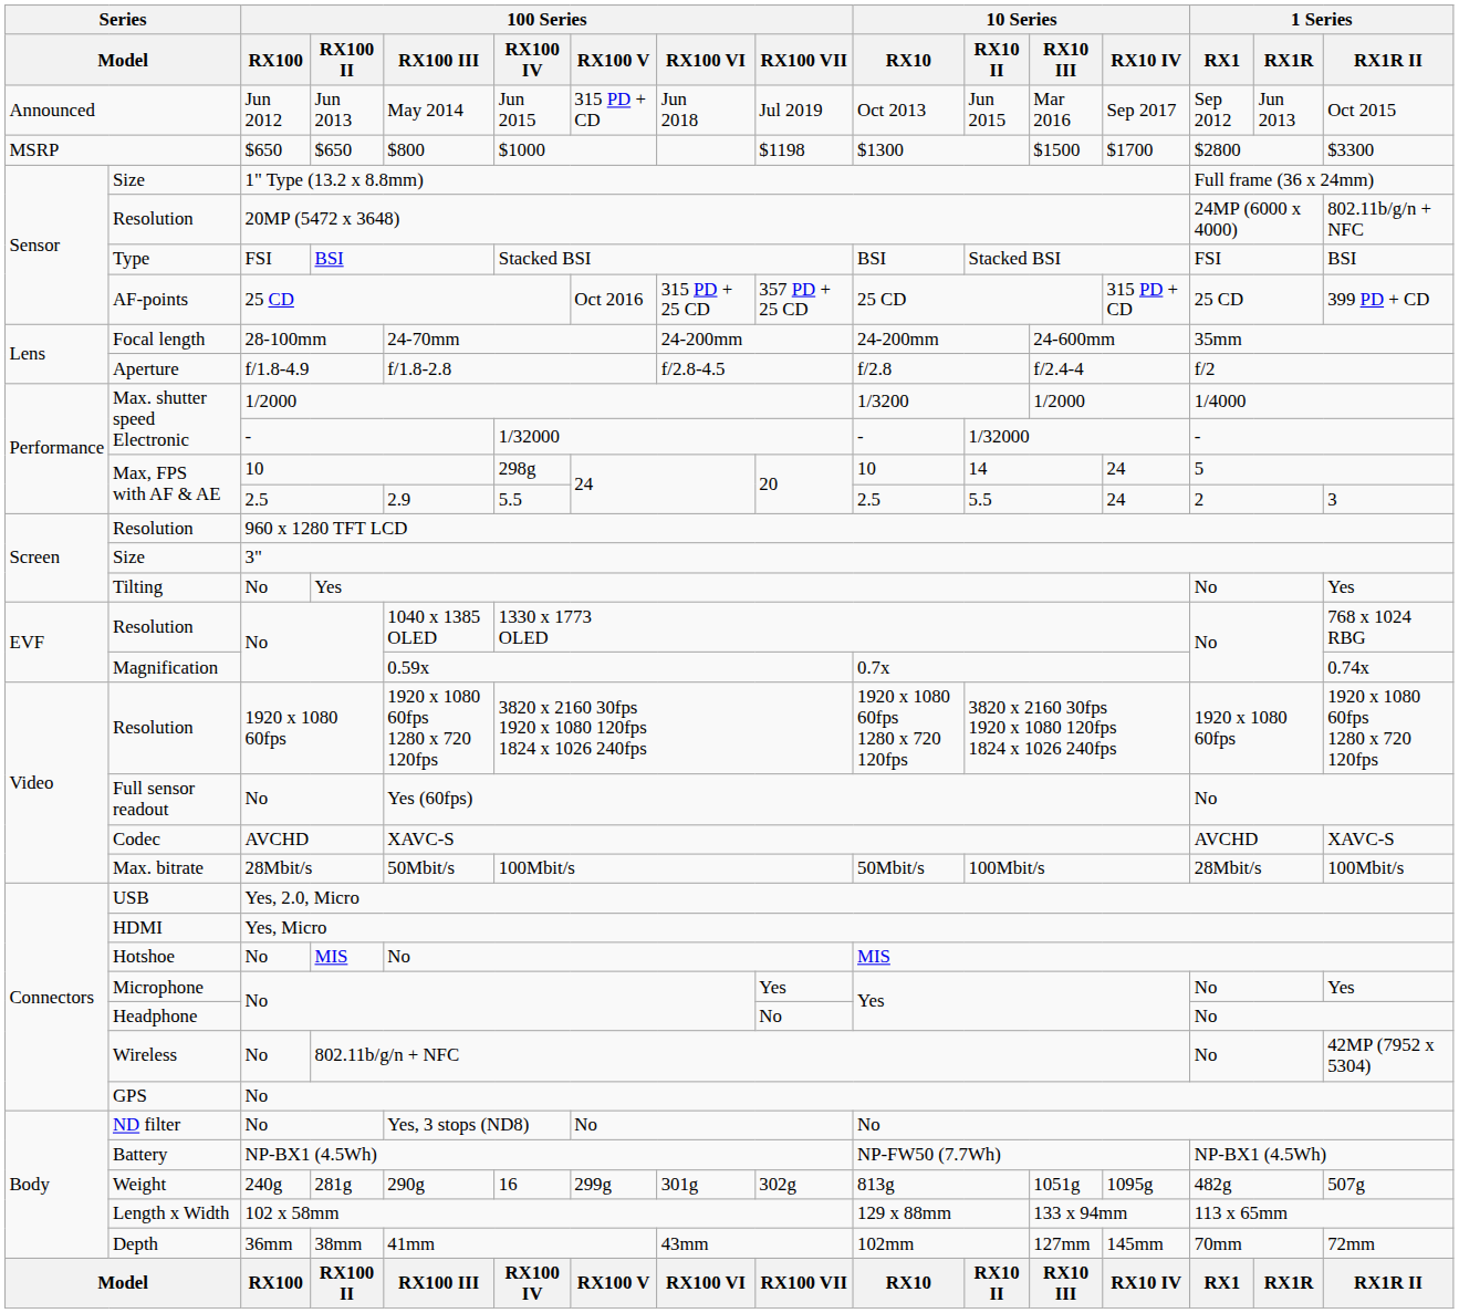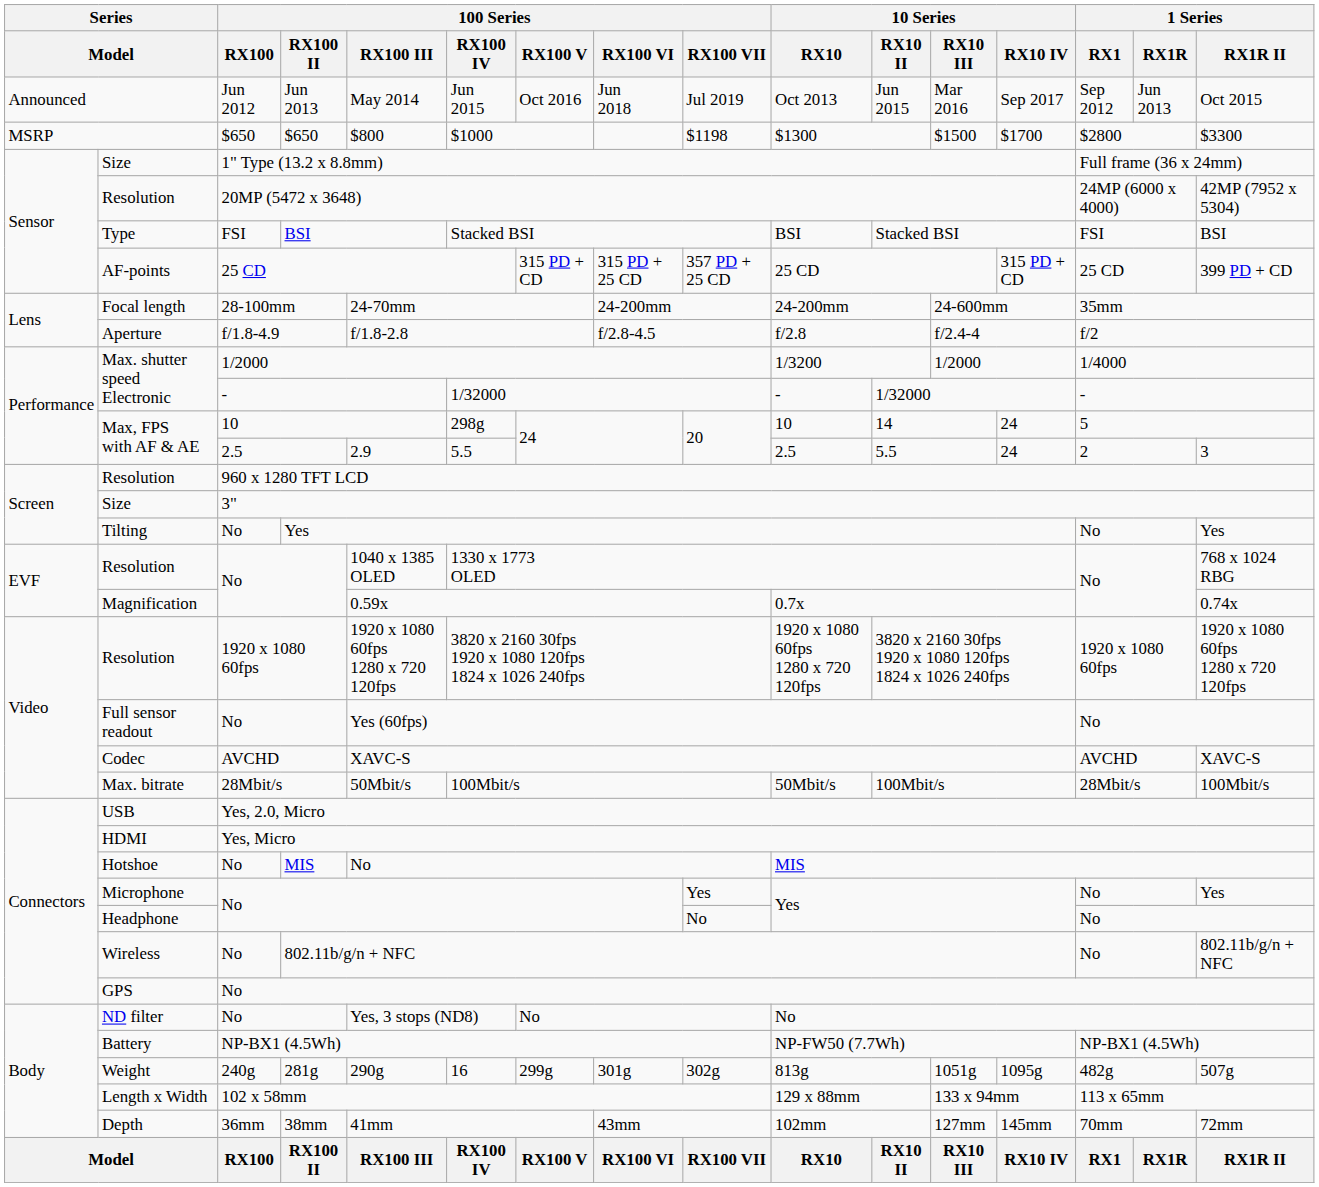 <table class="wikitable">
 <tr>
 <th colspan="2">Series</th>
 <th colspan="7">100 Series</th>
 <th colspan="4">10 Series</th>
 <th colspan="3">1 Series</th>
 </tr>
 <tr>
 <th colspan="2">Model</th>
 <th>RX100</th>
 <th>RX100 II</th>
 <th>RX100 III</th>
 <th>RX100 IV</th>
 <th>RX100 V</th>
 <th>RX100 VI</th>
 <th>RX100 VII</th>
 <th>RX10</th>
 <th>RX10 II</th>
 <th>RX10 III</th>
 <th>RX10 IV</th>
 <th>RX1</th>
 <th>RX1R</th>
 <th>RX1R II</th>
 </tr>
 <tr>
 <td colspan="2">Announced</td>
 <td>Jun 2012</td>
 <td>Jun 2013</td>
 <td>May 2014</td>
 <td>Jun 2015</td>
-<td>315 <a href='#'>PD</a> + CD</td>
+<td>Oct 2016</td>
 <td>Jun<br>2018</td>
 <td>Jul 2019</td>
 <td>Oct 2013</td>
 <td>Jun 2015</td>
 <td>Mar 2016</td>
 <td>Sep 2017</td>
 <td>Sep 2012</td>
 <td>Jun 2013</td>
 <td>Oct 2015</td>
 </tr>
 <tr>
 <td colspan="2">MSRP</td>
 <td>$650</td>
 <td>$650</td>
 <td>$800</td>
 <td colspan="2">$1000</td>
 <td></td>
 <td>$1198</td>
 <td colspan="2">$1300</td>
 <td>$1500</td>
 <td>$1700</td>
 <td colspan="2">$2800</td>
 <td>$3300</td>
 </tr>
 <tr>
 <td rowspan="4">Sensor</td>
 <td>Size</td>
 <td colspan="11">1" Type (13.2 x 8.8mm)</td>
 <td colspan="3">Full frame (36 x 24mm)</td>
 </tr>
 <tr>
 <td>Resolution</td>
 <td colspan="11">20MP (5472 x 3648)</td>
 <td colspan="2">24MP (6000 x 4000)</td>
-<td>802.11b/g/n + NFC</td>
+<td>42MP (7952 x 5304)</td>
 </tr>
 <tr>
 <td>Type</td>
 <td>FSI</td>
 <td colspan="2"><a href='#'>BSI</a></td>
 <td colspan="4">Stacked BSI</td>
 <td>BSI</td>
 <td colspan="3">Stacked BSI</td>
 <td colspan="2">FSI</td>
 <td>BSI</td>
 </tr>
 <tr>
 <td>AF-points</td>
 <td colspan="4">25 <a href='#'>CD</a></td>
-<td>Oct 2016</td>
+<td>315 <a href='#'>PD</a> + CD</td>
 <td>315 <a href='#'>PD</a> + 25 CD</td>
 <td>357 <a href='#'>PD</a> + 25 CD</td>
 <td colspan="3">25 CD</td>
 <td>315 <a href='#'>PD</a> + CD</td>
 <td colspan="2">25 CD</td>
 <td>399 <a href='#'>PD</a> + CD</td>
 </tr>
 <tr>
 <td rowspan="2">Lens</td>
 <td>Focal length</td>
 <td colspan="2">28-100mm</td>
 <td colspan="3">24-70mm</td>
 <td colspan="2">24-200mm</td>
 <td colspan="2">24-200mm</td>
 <td colspan="2">24-600mm</td>
 <td colspan="3">35mm</td>
 </tr>
 <tr>
 <td>Aperture</td>
 <td colspan="2">f/1.8-4.9</td>
 <td colspan="3">f/1.8-2.8</td>
 <td colspan="2">f/2.8-4.5</td>
 <td colspan="2">f/2.8</td>
 <td colspan="2">f/2.4-4</td>
 <td colspan="3">f/2</td>
 </tr>
 <tr>
 <td rowspan="4">Performance</td>
 <td rowspan="2">Max. shutter speed<br>Electronic</td>
 <td colspan="7">1/2000</td>
 <td colspan="2">1/3200</td>
 <td colspan="2">1/2000</td>
 <td colspan="3">1/4000</td>
 </tr>
 <tr>
 <td colspan="3">-</td>
 <td colspan="4">1/32000</td>
 <td>-</td>
 <td colspan="3">1/32000</td>
 <td colspan="3">-</td>
 </tr>
 <tr>
 <td rowspan="2">Max, FPS<br>with AF & AE</td>
 <td colspan="3">10</td>
 <td>298g</td>
 <td colspan="2" rowspan="2">24</td>
 <td rowspan="2">20</td>
 <td>10</td>
 <td colspan="2">14</td>
 <td>24</td>
 <td colspan="3">5</td>
 </tr>
 <tr>
 <td colspan="2">2.5</td>
 <td>2.9</td>
 <td>5.5</td>
 <td>2.5</td>
 <td colspan="2">5.5</td>
 <td>24</td>
 <td colspan="2">2</td>
 <td>3</td>
 </tr>
 <tr>
 <td rowspan="3">Screen</td>
 <td>Resolution</td>
 <td colspan="14">960 x 1280 TFT LCD</td>
 </tr>
 <tr>
 <td>Size</td>
 <td colspan="14">3"</td>
 </tr>
 <tr>
 <td>Tilting</td>
 <td>No</td>
 <td colspan="10">Yes</td>
 <td colspan="2">No</td>
 <td>Yes</td>
 </tr>
 <tr>
 <td rowspan="2">EVF</td>
 <td>Resolution</td>
 <td colspan="2" rowspan="2">No</td>
 <td>1040 x 1385<br>OLED</td>
 <td colspan="8">1330 x 1773<br>OLED</td>
 <td colspan="2" rowspan="2">No</td>
 <td>768 x 1024 RBG</td>
 </tr>
 <tr>
 <td>Magnification</td>
 <td colspan="5">0.59x</td>
 <td colspan="4">0.7x</td>
 <td>0.74x</td>
 </tr>
 <tr>
 <td rowspan="4">Video</td>
 <td>Resolution</td>
 <td colspan="2">1920 x 1080 60fps</td>
 <td>1920 x 1080 60fps<br>1280 x 720 120fps</td>
 <td colspan="4">3820 x 2160 30fps<br>1920 x 1080 120fps<br>1824 x 1026 240fps</td>
 <td>1920 x 1080 60fps<br>1280 x 720 120fps</td>
 <td colspan="3">3820 x 2160 30fps<br>1920 x 1080 120fps<br>1824 x 1026 240fps</td>
 <td colspan="2">1920 x 1080 60fps</td>
 <td>1920 x 1080 60fps<br>1280 x 720 120fps</td>
 </tr>
 <tr>
 <td>Full sensor readout</td>
 <td colspan="2">No</td>
 <td colspan="9">Yes (60fps)</td>
 <td colspan="3">No</td>
 </tr>
 <tr>
 <td>Codec</td>
 <td colspan="2">AVCHD</td>
 <td colspan="9">XAVC-S</td>
 <td colspan="2">AVCHD</td>
 <td>XAVC-S</td>
 </tr>
 <tr>
 <td>Max. bitrate</td>
 <td colspan="2">28Mbit/s</td>
 <td>50Mbit/s</td>
 <td colspan="4">100Mbit/s</td>
 <td>50Mbit/s</td>
 <td colspan="3">100Mbit/s</td>
 <td colspan="2">28Mbit/s</td>
 <td>100Mbit/s</td>
 </tr>
 <tr>
 <td rowspan="7">Connectors</td>
 <td>USB</td>
 <td colspan="14">Yes, 2.0, Micro</td>
 </tr>
 <tr>
 <td>HDMI</td>
 <td colspan="14">Yes, Micro</td>
 </tr>
 <tr>
 <td>Hotshoe</td>
 <td>No</td>
 <td><a href='#'>MIS</a></td>
 <td colspan="5">No</td>
 <td colspan="7"><a href='#'>MIS</a></td>
 </tr>
 <tr>
 <td>Microphone</td>
 <td colspan="6" rowspan="2">No</td>
 <td>Yes</td>
 <td colspan="4" rowspan="2">Yes</td>
 <td colspan="2">No</td>
 <td>Yes</td>
 </tr>
 <tr>
 <td>Headphone</td>
 <td>No</td>
 <td colspan="3">No</td>
 </tr>
 <tr>
 <td>Wireless</td>
 <td>No</td>
 <td colspan="10">802.11b/g/n + NFC</td>
 <td colspan="2">No</td>
-<td>42MP (7952 x 5304)</td>
+<td>802.11b/g/n + NFC</td>
 </tr>
 <tr>
 <td>GPS</td>
 <td colspan="14">No</td>
 </tr>
 <tr>
 <td rowspan="5">Body</td>
 <td><a href='#'>ND</a> filter</td>
 <td colspan="2">No</td>
 <td colspan="2">Yes, 3 stops (ND8)</td>
 <td colspan="3">No</td>
 <td colspan="7">No</td>
 </tr>
 <tr>
 <td>Battery</td>
 <td colspan="7">NP-BX1 (4.5Wh)</td>
 <td colspan="4">NP-FW50 (7.7Wh)</td>
 <td colspan="3">NP-BX1 (4.5Wh)</td>
 </tr>
 <tr>
 <td>Weight</td>
 <td>240g</td>
 <td>281g</td>
 <td>290g</td>
 <td>16</td>
 <td>299g</td>
 <td>301g</td>
 <td>302g</td>
 <td colspan="2">813g</td>
 <td>1051g</td>
 <td>1095g</td>
 <td colspan="2">482g</td>
 <td>507g</td>
 </tr>
 <tr>
 <td>Length x Width</td>
 <td colspan="7">102 x 58mm</td>
 <td colspan="2">129 x 88mm</td>
 <td colspan="2">133 x 94mm</td>
 <td colspan="3">113 x 65mm</td>
 </tr>
 <tr>
 <td>Depth</td>
 <td>36mm</td>
 <td>38mm</td>
 <td colspan="3">41mm</td>
 <td colspan="2">43mm</td>
 <td colspan="2">102mm</td>
 <td>127mm</td>
 <td>145mm</td>
 <td colspan="2">70mm</td>
 <td>72mm</td>
 </tr>
 <tr>
 <th colspan="2">Model</th>
 <th>RX100</th>
 <th>RX100 II</th>
 <th>RX100 III</th>
 <th>RX100 IV</th>
 <th>RX100 V</th>
 <th>RX100 VI</th>
 <th>RX100 VII</th>
 <th>RX10</th>
 <th>RX10 II</th>
 <th>RX10 III</th>
 <th>RX10 IV</th>
 <th>RX1</th>
 <th>RX1R</th>
 <th>RX1R II</th>
 </tr>
 </table>
